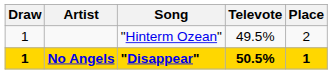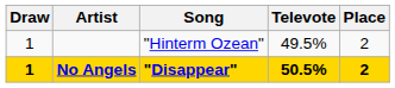 <table class="sortable wikitable" style="margin: 1em auto 1em auto; text-align:center">
 <tr>
 <th>Draw</th>
 <th>Artist</th>
 <th>Song</th>
 <th>Televote</th>
 <th>Place</th>
 </tr>
 <tr>
 <td>1</td>
 <td align="left"></td>
 <td align="left">"<a href='#'>Hinterm Ozean</a>"</td>
 <td>49.5%</td>
 <td>2</td>
 </tr>
 <tr style="background-color:gold; font-weight:bold;">
 <td>1</td>
 <td align="left"><a href='#'>No Angels</a></td>
 <td align="left">"<a href='#'>Disappear</a>"</td>
 <td>50.5%</td>
-<td>1</td>
+<td>2</td>
 </tr>
 </table>
